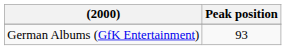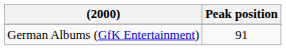 <table class="wikitable">
 <tr>
 <th>(2000)</th>
 <th>Peak position</th>
 </tr>
 <tr>
 </tr>
 <tr>
 <td align="left">German Albums (<a href='#'>GfK Entertainment</a>)</td>
-<td align="center">93</td>
+<td align="center">91</td>
 </tr>
 </table>
